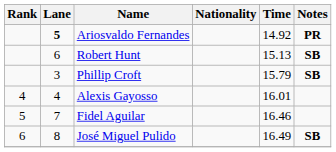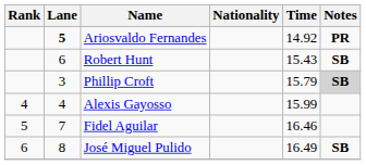 <table class="wikitable sortable" style="text-align:center">
 <tr>
 <th>Rank</th>
 <th>Lane</th>
 <th>Name</th>
 <th>Nationality</th>
 <th>Time</th>
 <th>Notes</th>
 </tr>
 <tr>
 <td></td>
 <td><strong>5</strong></td>
 <td align=left><a href='#'>Ariosvaldo Fernandes</a></td>
 <td align=left></td>
 <td>14.92</td>
 <td><strong>PR</strong></td>
 </tr>
 <tr>
 <td></td>
 <td>6</td>
 <td align=left><a href='#'>Robert Hunt</a></td>
 <td align=left></td>
-<td>15.13</td>
+<td>15.43</td>
 <td><strong>SB</strong></td>
 </tr>
 <tr>
 <td></td>
 <td>3</td>
 <td align=left><a href='#'>Phillip Croft</a></td>
 <td align=left></td>
 <td>15.79</td>
-<td><strong>SB</strong></td>
+<td style="background: lightgrey;"><strong>SB</strong></td>
 </tr>
 <tr>
 <td>4</td>
 <td>4</td>
 <td align=left><a href='#'>Alexis Gayosso</a></td>
 <td align=left></td>
-<td>16.01</td>
+<td>15.99</td>
 <td></td>
 </tr>
 <tr>
 <td>5</td>
 <td>7</td>
 <td align=left><a href='#'>Fidel Aguilar</a></td>
 <td align=left></td>
 <td>16.46</td>
 <td></td>
 </tr>
 <tr>
 <td>6</td>
 <td>8</td>
 <td align=left><a href='#'>José Miguel Pulido</a></td>
 <td align=left></td>
 <td>16.49</td>
 <td><strong>SB</strong></td>
 </tr>
 <tr>
 </tr>
 </table>
